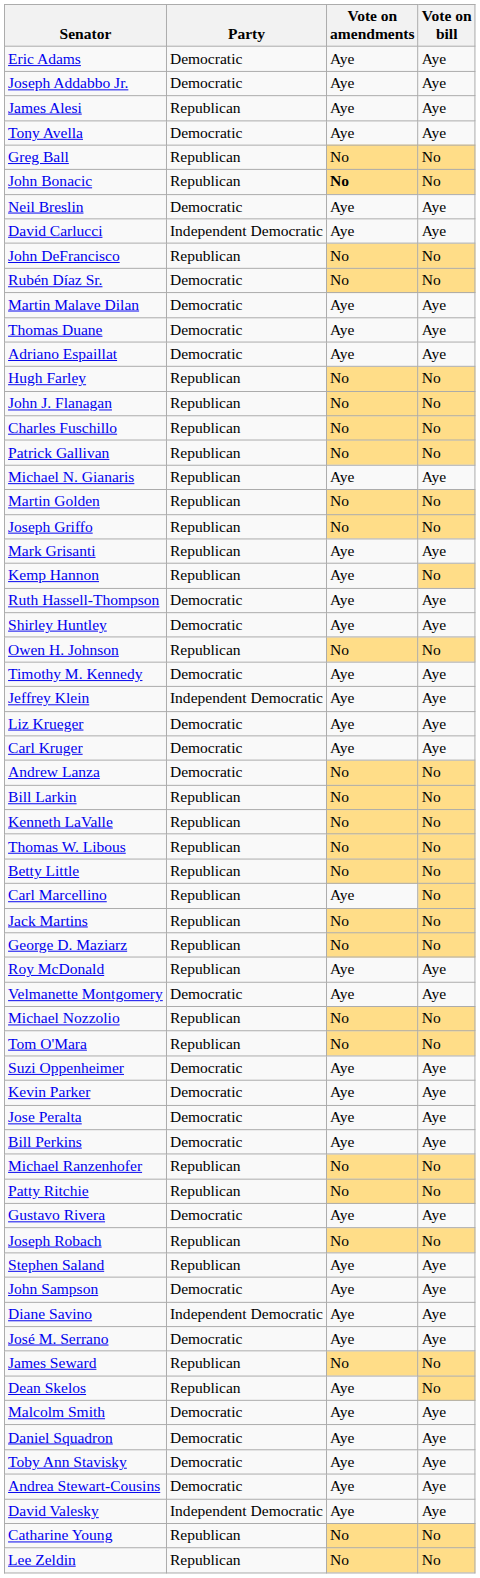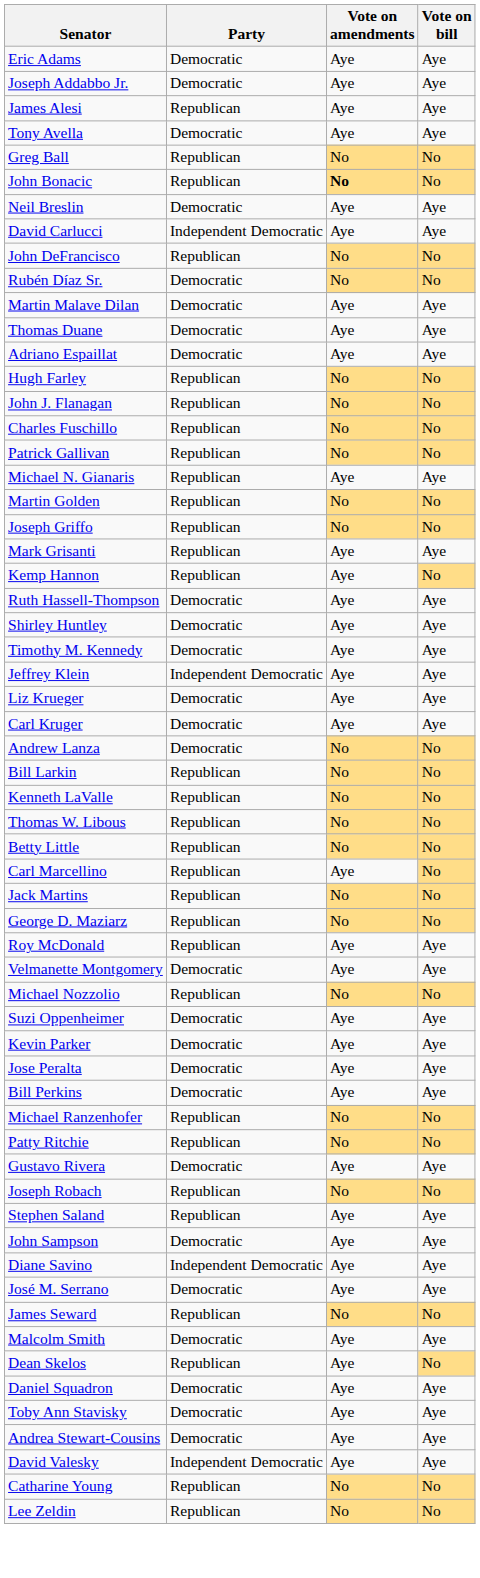 <table class="wikitable sortable">
 <tr valign=bottom>
 <th>Senator</th>
 <th>Party</th>
 <th>Vote on<br>amendments</th>
 <th>Vote on<br>bill</th>
 </tr>
 <tr>
 <td><a href='#'>Eric Adams</a></td>
 <td>Democratic</td>
 <td> Aye</td>
 <td> Aye</td>
 </tr>
 <tr>
 <td><a href='#'>Joseph Addabbo Jr.</a></td>
 <td>Democratic</td>
 <td> Aye</td>
 <td> Aye</td>
 </tr>
 <tr>
 <td><a href='#'>James Alesi</a></td>
 <td>Republican</td>
 <td> Aye</td>
 <td> Aye</td>
 </tr>
 <tr>
 <td><a href='#'>Tony Avella</a></td>
 <td>Democratic</td>
 <td> Aye</td>
 <td> Aye</td>
 </tr>
 <tr>
 <td><a href='#'>Greg Ball</a></td>
 <td>Republican</td>
 <td style="background:#ffdd88;"> No</td>
 <td style="background:#ffdd88;"> No</td>
 </tr>
 <tr>
 <td><a href='#'>John Bonacic</a></td>
 <td>Republican</td>
 <td style="background:#ffdd88;"><strong> No</strong></td>
 <td style="background:#ffdd88;"> No</td>
 </tr>
 <tr>
 <td><a href='#'>Neil Breslin</a></td>
 <td>Democratic</td>
 <td> Aye</td>
 <td> Aye</td>
 </tr>
 <tr>
 <td><a href='#'>David Carlucci</a></td>
 <td>Independent Democratic</td>
 <td> Aye</td>
 <td> Aye</td>
 </tr>
 <tr>
 <td><a href='#'>John DeFrancisco</a></td>
 <td>Republican</td>
 <td style="background:#ffdd88;"> No</td>
 <td style="background:#ffdd88;"> No</td>
 </tr>
 <tr>
 <td><a href='#'>Rubén Díaz Sr.</a></td>
 <td>Democratic</td>
 <td style="background:#ffdd88;"> No</td>
 <td style="background:#ffdd88;"> No</td>
 </tr>
 <tr>
 <td><a href='#'>Martin Malave Dilan</a></td>
 <td>Democratic</td>
 <td> Aye</td>
 <td> Aye</td>
 </tr>
 <tr>
 <td><a href='#'>Thomas Duane</a></td>
 <td>Democratic</td>
 <td> Aye</td>
 <td> Aye</td>
 </tr>
 <tr>
 <td><a href='#'>Adriano Espaillat</a></td>
 <td>Democratic</td>
 <td> Aye</td>
 <td> Aye</td>
 </tr>
 <tr>
 <td><a href='#'>Hugh Farley</a></td>
 <td>Republican</td>
 <td style="background:#ffdd88;"> No</td>
 <td style="background:#ffdd88;"> No</td>
 </tr>
 <tr>
 <td><a href='#'>John J. Flanagan</a></td>
 <td>Republican</td>
 <td style="background:#ffdd88;"> No</td>
 <td style="background:#ffdd88;"> No</td>
 </tr>
 <tr>
 <td><a href='#'>Charles Fuschillo</a></td>
 <td>Republican</td>
 <td style="background:#ffdd88;"> No</td>
 <td style="background:#ffdd88;"> No</td>
 </tr>
 <tr>
 <td><a href='#'>Patrick Gallivan</a></td>
 <td>Republican</td>
 <td style="background:#ffdd88;"> No</td>
 <td style="background:#ffdd88;"> No</td>
 </tr>
 <tr>
 <td><a href='#'>Michael N. Gianaris</a></td>
 <td>Republican</td>
 <td> Aye</td>
 <td> Aye</td>
 </tr>
 <tr>
 <td><a href='#'>Martin Golden</a></td>
 <td>Republican</td>
 <td style="background:#ffdd88;"> No</td>
 <td style="background:#ffdd88;"> No</td>
 </tr>
 <tr>
 <td><a href='#'>Joseph Griffo</a></td>
 <td>Republican</td>
 <td style="background:#ffdd88;"> No</td>
 <td style="background:#ffdd88;"> No</td>
 </tr>
 <tr>
 <td><a href='#'>Mark Grisanti</a></td>
 <td>Republican</td>
 <td> Aye</td>
 <td> Aye</td>
 </tr>
 <tr>
 <td><a href='#'>Kemp Hannon</a></td>
 <td>Republican</td>
 <td> Aye</td>
 <td style="background:#ffdd88;"> No</td>
 </tr>
 <tr>
 <td><a href='#'>Ruth Hassell-Thompson</a></td>
 <td>Democratic</td>
 <td> Aye</td>
 <td> Aye</td>
 </tr>
 <tr>
 <td><a href='#'>Shirley Huntley</a></td>
 <td>Democratic</td>
 <td> Aye</td>
 <td> Aye</td>
 </tr>
 <tr>
-<td><a href='#'>Owen H. Johnson</a></td>
-<td>Republican</td>
-<td style="background:#ffdd88;"> No</td>
-<td style="background:#ffdd88;"> No</td>
-</tr>
-<tr>
 <td><a href='#'>Timothy M. Kennedy</a></td>
 <td>Democratic</td>
 <td> Aye</td>
 <td> Aye</td>
 </tr>
 <tr>
 <td><a href='#'>Jeffrey Klein</a></td>
 <td>Independent Democratic</td>
 <td> Aye</td>
 <td> Aye</td>
 </tr>
 <tr>
 <td><a href='#'>Liz Krueger</a></td>
 <td>Democratic</td>
 <td> Aye</td>
 <td> Aye</td>
 </tr>
 <tr>
 <td><a href='#'>Carl Kruger</a></td>
 <td>Democratic</td>
 <td> Aye</td>
 <td> Aye</td>
 </tr>
 <tr>
 <td><a href='#'>Andrew Lanza</a></td>
 <td>Democratic</td>
 <td style="background:#ffdd88;"> No</td>
 <td style="background:#ffdd88;"> No</td>
 </tr>
 <tr>
 <td><a href='#'>Bill Larkin</a></td>
 <td>Republican</td>
 <td style="background:#ffdd88;"> No</td>
 <td style="background:#ffdd88;"> No</td>
 </tr>
 <tr>
 <td><a href='#'>Kenneth LaValle</a></td>
 <td>Republican</td>
 <td style="background:#ffdd88;"> No</td>
 <td style="background:#ffdd88;"> No</td>
 </tr>
 <tr>
 <td><a href='#'>Thomas W. Libous</a></td>
 <td>Republican</td>
 <td style="background:#ffdd88;"> No</td>
 <td style="background:#ffdd88;"> No</td>
 </tr>
 <tr>
 <td><a href='#'>Betty Little</a></td>
 <td>Republican</td>
 <td style="background:#ffdd88;"> No</td>
 <td style="background:#ffdd88;"> No</td>
 </tr>
 <tr>
 <td><a href='#'>Carl Marcellino</a></td>
 <td>Republican</td>
 <td> Aye</td>
 <td style="background:#ffdd88;"> No</td>
 </tr>
 <tr>
 <td><a href='#'>Jack Martins</a></td>
 <td>Republican</td>
 <td style="background:#ffdd88;"> No</td>
 <td style="background:#ffdd88;"> No</td>
 </tr>
 <tr>
 <td><a href='#'>George D. Maziarz</a></td>
 <td>Republican</td>
 <td style="background:#ffdd88;"> No</td>
 <td style="background:#ffdd88;"> No</td>
 </tr>
 <tr>
 <td><a href='#'>Roy McDonald</a></td>
 <td>Republican</td>
 <td> Aye</td>
 <td> Aye</td>
 </tr>
 <tr>
 <td><a href='#'>Velmanette Montgomery</a></td>
 <td>Democratic</td>
 <td> Aye</td>
 <td> Aye</td>
 </tr>
 <tr>
 <td><a href='#'>Michael Nozzolio</a></td>
 <td>Republican</td>
 <td style="background:#ffdd88;"> No</td>
 <td style="background:#ffdd88;"> No</td>
 </tr>
 <tr>
-<td><a href='#'>Tom O'Mara</a></td>
-<td>Republican</td>
-<td style="background:#ffdd88;"> No</td>
-<td style="background:#ffdd88;"> No</td>
-</tr>
-<tr>
 <td><a href='#'>Suzi Oppenheimer</a></td>
 <td>Democratic</td>
 <td> Aye</td>
 <td> Aye</td>
 </tr>
 <tr>
 <td><a href='#'>Kevin Parker</a></td>
 <td>Democratic</td>
 <td> Aye</td>
 <td> Aye</td>
 </tr>
 <tr>
 <td><a href='#'>Jose Peralta</a></td>
 <td>Democratic</td>
 <td> Aye</td>
 <td> Aye</td>
 </tr>
 <tr>
 <td><a href='#'>Bill Perkins</a></td>
 <td>Democratic</td>
 <td> Aye</td>
 <td> Aye</td>
 </tr>
 <tr>
 <td><a href='#'>Michael Ranzenhofer</a></td>
 <td>Republican</td>
 <td style="background:#ffdd88;"> No</td>
 <td style="background:#ffdd88;"> No</td>
 </tr>
 <tr>
 <td><a href='#'>Patty Ritchie</a></td>
 <td>Republican</td>
 <td style="background:#ffdd88;"> No</td>
 <td style="background:#ffdd88;"> No</td>
 </tr>
 <tr>
 <td><a href='#'>Gustavo Rivera</a></td>
 <td>Democratic</td>
 <td> Aye</td>
 <td> Aye</td>
 </tr>
 <tr>
 <td><a href='#'>Joseph Robach</a></td>
 <td>Republican</td>
 <td style="background:#ffdd88;"> No</td>
 <td style="background:#ffdd88;"> No</td>
 </tr>
 <tr>
 <td><a href='#'>Stephen Saland</a></td>
 <td>Republican</td>
 <td> Aye</td>
 <td> Aye</td>
 </tr>
 <tr>
 <td><a href='#'>John Sampson</a></td>
 <td>Democratic</td>
 <td> Aye</td>
 <td> Aye</td>
 </tr>
 <tr>
 <td><a href='#'>Diane Savino</a></td>
 <td>Independent Democratic</td>
 <td> Aye</td>
 <td> Aye</td>
 </tr>
 <tr>
 <td><a href='#'>José M. Serrano</a></td>
 <td>Democratic</td>
 <td> Aye</td>
 <td> Aye</td>
 </tr>
 <tr>
 <td><a href='#'>James Seward</a></td>
 <td>Republican</td>
 <td style="background:#ffdd88;"> No</td>
 <td style="background:#ffdd88;"> No</td>
 </tr>
 <tr>
+<td><a href='#'>Malcolm Smith</a></td>
+<td>Democratic</td>
+<td> Aye</td>
+<td> Aye</td>
+</tr>
+<tr>
 <td><a href='#'>Dean Skelos</a></td>
 <td>Republican</td>
 <td> Aye</td>
 <td style="background:#ffdd88;"> No</td>
-</tr>
-<tr>
-<td><a href='#'>Malcolm Smith</a></td>
-<td>Democratic</td>
-<td> Aye</td>
-<td> Aye</td>
 </tr>
 <tr>
 <td><a href='#'>Daniel Squadron</a></td>
 <td>Democratic</td>
 <td> Aye</td>
 <td> Aye</td>
 </tr>
 <tr>
 <td><a href='#'>Toby Ann Stavisky</a></td>
 <td>Democratic</td>
 <td> Aye</td>
 <td> Aye</td>
 </tr>
 <tr>
 <td><a href='#'>Andrea Stewart-Cousins</a></td>
 <td>Democratic</td>
 <td> Aye</td>
 <td> Aye</td>
 </tr>
 <tr>
 <td><a href='#'>David Valesky</a></td>
 <td>Independent Democratic</td>
 <td> Aye</td>
 <td> Aye</td>
 </tr>
 <tr>
 <td><a href='#'>Catharine Young</a></td>
 <td>Republican</td>
 <td style="background:#ffdd88;"> No</td>
 <td style="background:#ffdd88;"> No</td>
 </tr>
 <tr>
 <td><a href='#'>Lee Zeldin</a></td>
 <td>Republican</td>
 <td style="background:#ffdd88;"> No</td>
 <td style="background:#ffdd88;"> No</td>
 </tr>
 </table>
